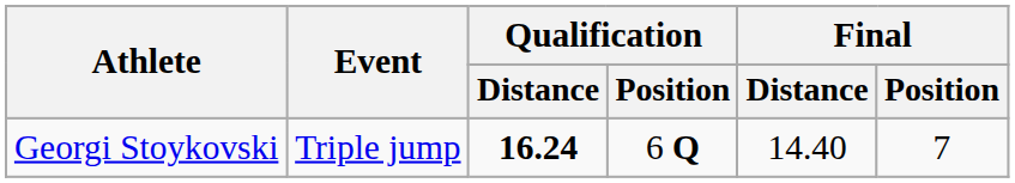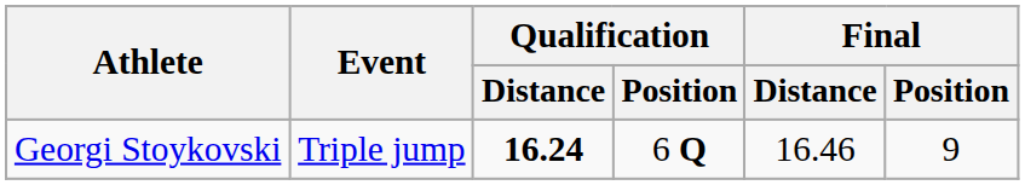 <table class=wikitable style="font-size:90%">
 <tr>
 <th rowspan="2">Athlete</th>
 <th rowspan="2">Event</th>
 <th colspan="2">Qualification</th>
 <th colspan="2">Final</th>
 </tr>
 <tr style="font-size:95%">
 <th>Distance</th>
 <th>Position</th>
 <th>Distance</th>
 <th>Position</th>
 </tr>
 <tr align=center>
 <td align=left><a href='#'>Georgi Stoykovski</a></td>
 <td align=left><a href='#'>Triple jump</a></td>
 <td><strong>16.24</strong></td>
 <td>6 <strong>Q</strong></td>
-<td>14.40</td>
-<td>7</td>
+<td>16.46</td>
+<td>9</td>
 </tr>
 </table>
